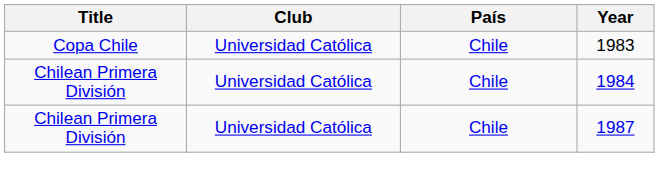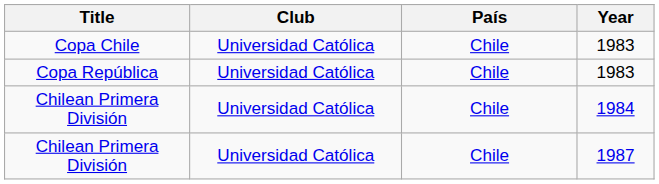 <table class="wikitable">
 <tr>
 <th width="200">Title</th>
 <th width="230">Club</th>
 <th width="200">País</th>
 <th width="75">Year</th>
 </tr>
 <tr align=center>
 <td><a href='#'>Copa Chile</a></td>
+<td><a href='#'>Universidad Católica</a></td>
+<td><a href='#'>Chile</a></td>
+<td>1983</td>
+</tr>
+<tr align=center>
+<td><a href='#'>Copa República</a></td>
 <td><a href='#'>Universidad Católica</a></td>
 <td><a href='#'>Chile</a></td>
 <td>1983</td>
 </tr>
 <tr align=center>
 <td><a href='#'>Chilean Primera División</a></td>
 <td><a href='#'>Universidad Católica</a></td>
 <td><a href='#'>Chile</a></td>
 <td><a href='#'>1984</a></td>
 </tr>
 <tr align=center>
 <td><a href='#'>Chilean Primera División</a></td>
 <td><a href='#'>Universidad Católica</a></td>
 <td><a href='#'>Chile</a></td>
 <td><a href='#'>1987</a></td>
 </tr>
 </table>
